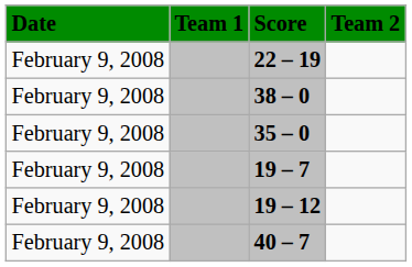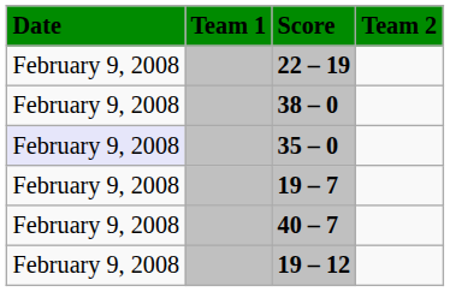 <table class="wikitable" style="margin:0.5em auto; font-size:95%">
 <tr bgcolor="#008B00">
 <td><strong>Date</strong></td>
 <td><strong>Team 1</strong></td>
 <td><strong>Score</strong></td>
 <td><strong>Team 2</strong></td>
 </tr>
 <tr>
 <td>February 9, 2008</td>
 <td bgcolor="silver"><strong></strong></td>
 <td bgcolor="silver"><strong>22 – 19</strong></td>
 <td></td>
 </tr>
 <tr>
 <td>February 9, 2008</td>
 <td bgcolor="silver"><strong></strong></td>
 <td bgcolor="silver"><strong>38 – 0</strong></td>
 <td></td>
 </tr>
 <tr>
-<td>February 9, 2008</td>
+<td style="background: lavender;">February 9, 2008</td>
 <td bgcolor="silver"><strong></strong></td>
 <td bgcolor="silver"><strong>35 – 0</strong></td>
 <td></td>
 </tr>
 <tr>
 <td>February 9, 2008</td>
 <td bgcolor="silver"><strong></strong></td>
 <td bgcolor="silver"><strong>19 – 7</strong></td>
 <td></td>
 </tr>
 <tr>
 <td>February 9, 2008</td>
 <td bgcolor="silver"><strong></strong></td>
-<td bgcolor="silver"><strong>19 – 12</strong></td>
+<td bgcolor="silver"><strong>40 – 7</strong></td>
 <td></td>
 </tr>
 <tr>
 <td>February 9, 2008</td>
 <td bgcolor="silver"><strong></strong></td>
-<td bgcolor="silver"><strong>40 – 7</strong></td>
+<td bgcolor="silver"><strong>19 – 12</strong></td>
 <td></td>
 </tr>
 </table>
